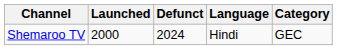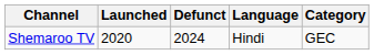 <table class="wikitable">
 <tr>
 <th>Channel</th>
 <th>Launched</th>
 <th>Defunct</th>
 <th>Language</th>
 <th>Category</th>
 </tr>
 <tr>
 <td><a href='#'>Shemaroo TV</a></td>
-<td>2000</td>
+<td>2020</td>
 <td>2024</td>
 <td>Hindi</td>
 <td>GEC</td>
 </tr>
 </table>
